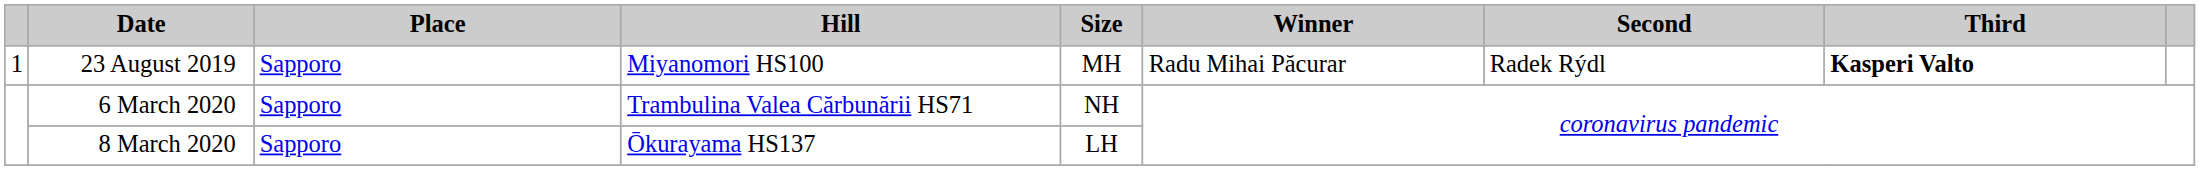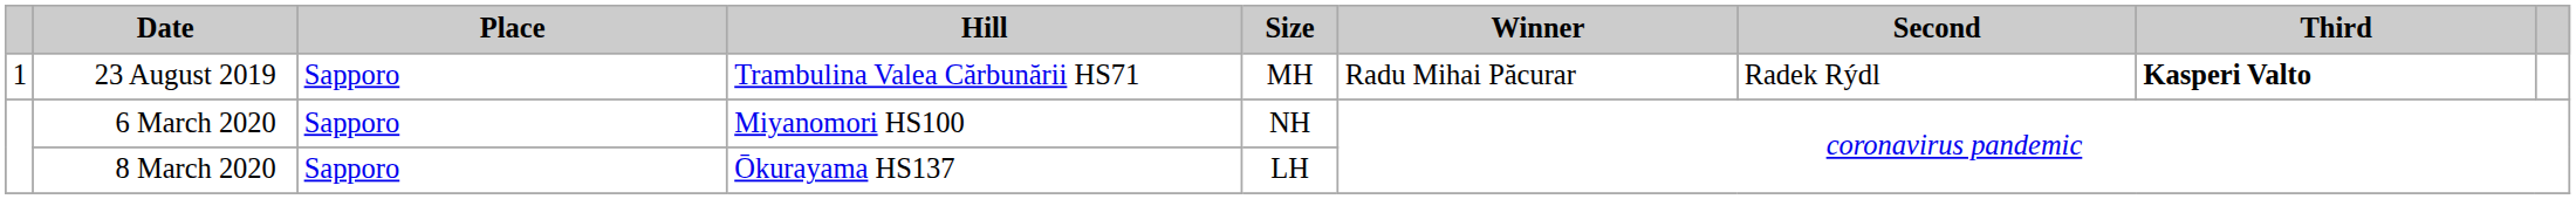 <table class="wikitable plainrowheaders" style="background:#fff; font-size:86%; line-height:16px; border:gray solid 1px; border-collapse:collapse;">
 <tr style="background:#ccc; text-align:center;">
 <th scope="col" style="background:#ccc; width=30 px;"></th>
 <th scope="col" style="background:#ccc; width:120px;">Date</th>
 <th scope="col" style="background:#ccc; width:200px;">Place</th>
 <th scope="col" style="background:#ccc; width:240px;">Hill</th>
 <th scope="col" style="background:#ccc; width:40px;">Size</th>
 <th scope="col" style="background:#ccc; width:185px;">Winner</th>
 <th scope="col" style="background:#ccc; width:185px;">Second</th>
 <th scope="col" style="background:#ccc; width:185px;">Third</th>
 <th scope="col" style="background:#ccc; width:10px;"></th>
 </tr>
 <tr>
 <td align=center>1</td>
 <td align=right>23 August 2019  </td>
 <td> <a href='#'>Sapporo</a></td>
-<td><a href='#'>Miyanomori</a> HS100</td>
+<td><a href='#'>Trambulina Valea Cărbunării</a> HS71</td>
 <td align=center>MH</td>
 <td> Radu Mihai Păcurar</td>
 <td> Radek Rýdl</td>
 <td><strong> Kasperi Valto</strong></td>
 <td></td>
 </tr>
 <tr>
 <td rowspan=2></td>
 <td align=right>6 March 2020  </td>
 <td> <a href='#'>Sapporo</a></td>
-<td><a href='#'>Trambulina Valea Cărbunării</a> HS71</td>
+<td><a href='#'>Miyanomori</a> HS100</td>
 <td align=center>NH</td>
 <td colspan=4 rowspan=2 align=center><em><a href='#'>coronavirus pandemic</a></em></td>
 </tr>
 <tr>
 <td align=right>8 March 2020  </td>
 <td> <a href='#'>Sapporo</a></td>
 <td><a href='#'>Ōkurayama</a> HS137</td>
 <td align=center>LH</td>
 </tr>
 </table>
